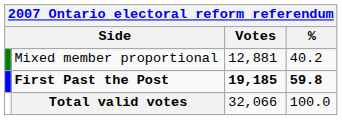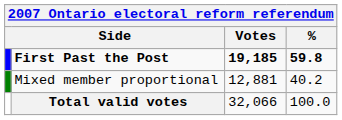 <table class="wikitable" style="font-size: 95%; clear:both">
 <tr style="background-color:#E9E9E9">
 <th colspan=4><a href='#'>2007 Ontario electoral reform referendum</a></th>
 </tr>
 <tr style="background-color:#E9E9E9">
 <th colspan=2 style="width: 130px">Side</th>
 <th style="width: 50px">Votes</th>
 <th style="width: 40px">%</th>
 </tr>
 <tr>
+<td bgcolor="blue"></td>
+<td><strong>First Past the Post</strong></td>
+<td><strong>19,185</strong></td>
+<td><strong>59.8</strong></td>
+</tr>
+<tr>
 <td bgcolor="green"></td>
 <td>Mixed member proportional</td>
 <td>12,881</td>
 <td>40.2</td>
-</tr>
-<tr>
-<td bgcolor="blue"></td>
-<td><strong>First Past the Post</strong></td>
-<td><strong>19,185</strong></td>
-<td><strong>59.8</strong></td>
 </tr>
 <tr>
 <td bgcolor="white"></td>
 <th>Total valid votes</th>
 <td>32,066</td>
 <td>100.0</td>
 </tr>
 </table>
